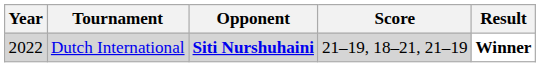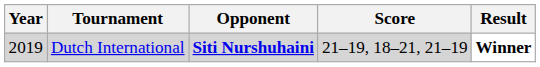 <table class="sortable wikitable" style="font-size: 90%;">
 <tr>
 <th>Year</th>
 <th>Tournament</th>
 <th>Opponent</th>
 <th>Score</th>
 <th>Result</th>
 </tr>
 <tr style="background:#D5D5D5">
-<td align="center">2022</td>
+<td align="center">2019</td>
 <td align="left"><a href='#'>Dutch International</a></td>
 <td align="left"><strong> <a href='#'>Siti Nurshuhaini</a></strong></td>
 <td align="left">21–19, 18–21, 21–19</td>
 <td style="text-align:left; background:white"> <strong>Winner</strong></td>
 </tr>
 </table>
